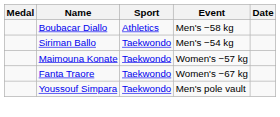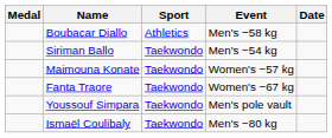 <table class="wikitable sortable" style="font-size:95%">
 <tr>
 <th>Medal</th>
 <th>Name</th>
 <th>Sport</th>
 <th>Event</th>
 <th>Date</th>
 </tr>
 <tr>
 <td></td>
 <td><a href='#'>Boubacar Diallo</a></td>
 <td><a href='#'>Athletics</a></td>
 <td>Men's −58 kg</td>
 <td></td>
 </tr>
 <tr>
 <td></td>
 <td><a href='#'>Siriman Ballo</a></td>
 <td><a href='#'>Taekwondo</a></td>
 <td>Men's −54 kg</td>
 <td></td>
 </tr>
 <tr>
 <td></td>
 <td><a href='#'>Maimouna Konate</a></td>
 <td><a href='#'>Taekwondo</a></td>
 <td>Women's −57 kg</td>
 <td></td>
 </tr>
 <tr>
 <td></td>
 <td><a href='#'>Fanta Traore</a></td>
 <td><a href='#'>Taekwondo</a></td>
 <td>Women's −67 kg</td>
 <td></td>
 </tr>
 <tr>
 <td></td>
 <td><a href='#'>Youssouf Simpara</a></td>
 <td><a href='#'>Taekwondo</a></td>
 <td>Men's pole vault</td>
 <td></td>
 </tr>
+<tr>
+<td></td>
+<td><a href='#'>Ismaël Coulibaly</a></td>
+<td><a href='#'>Taekwondo</a></td>
+<td>Men's −80 kg</td>
+<td></td>
+</tr>
 </table>
